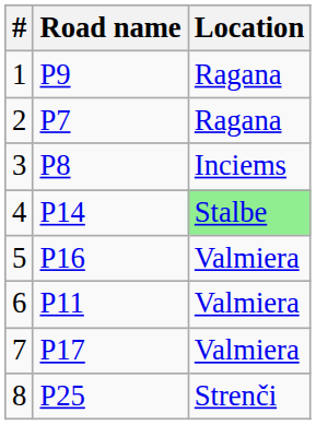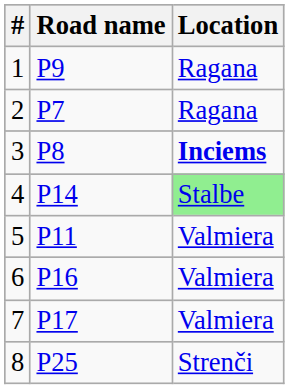 <table class="wikitable">
 <tr>
 <th>#</th>
 <th>Road name</th>
 <th>Location</th>
 </tr>
 <tr --->
 <td>1</td>
 <td><a href='#'>P9</a></td>
 <td><a href='#'>Ragana</a></td>
 </tr>
 <tr --->
 <td>2</td>
 <td><a href='#'>P7</a></td>
 <td><a href='#'>Ragana</a></td>
 </tr>
 <tr --->
 <td>3</td>
 <td><a href='#'>P8</a></td>
-<td><a href='#'>Inciems</a></td>
+<td><strong><a href='#'>Inciems</a></strong></td>
 </tr>
 <tr --->
 <td>4</td>
 <td><a href='#'>P14</a></td>
 <td style="background: lightgreen;"><a href='#'>Stalbe</a></td>
 </tr>
 <tr --->
 <td>5</td>
-<td><a href='#'>P16</a></td>
+<td><a href='#'>P11</a></td>
 <td><a href='#'>Valmiera</a></td>
 </tr>
 <tr -->
 <td>6</td>
-<td><a href='#'>P11</a></td>
+<td><a href='#'>P16</a></td>
 <td><a href='#'>Valmiera</a></td>
 </tr>
 <tr ->
 <td>7</td>
 <td><a href='#'>P17</a></td>
 <td><a href='#'>Valmiera</a></td>
 </tr>
 <tr ->
 <td>8</td>
 <td><a href='#'>P25</a></td>
 <td><a href='#'>Strenči</a></td>
 </tr>
 </table>
